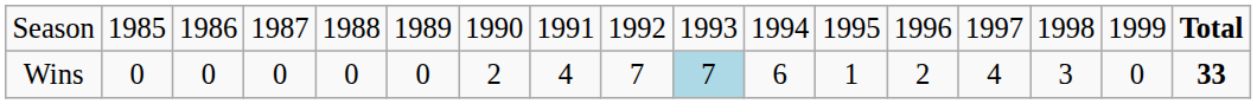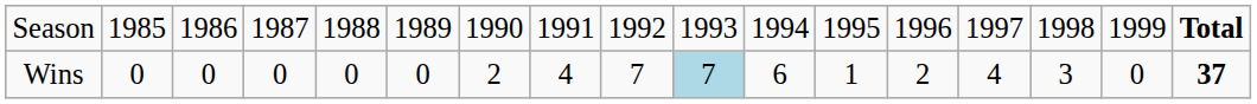 <table class="wikitable sortable">
 <tr>
 <td>Season</td>
 <td>1985</td>
 <td>1986</td>
 <td>1987</td>
 <td>1988</td>
 <td>1989</td>
 <td>1990</td>
 <td>1991</td>
 <td>1992</td>
 <td>1993</td>
 <td>1994</td>
 <td>1995</td>
 <td>1996</td>
 <td>1997</td>
 <td>1998</td>
 <td>1999</td>
 <td><strong>Total</strong></td>
 </tr>
 <tr align=center>
 <td>Wins</td>
 <td>0</td>
 <td>0</td>
 <td>0</td>
 <td>0</td>
 <td>0</td>
 <td>2</td>
 <td>4</td>
 <td>7</td>
 <td style="background: lightblue;">7</td>
 <td>6</td>
 <td>1</td>
 <td>2</td>
 <td>4</td>
 <td>3</td>
 <td>0</td>
-<td><strong>33</strong></td>
+<td><strong>37</strong></td>
 </tr>
 </table>
